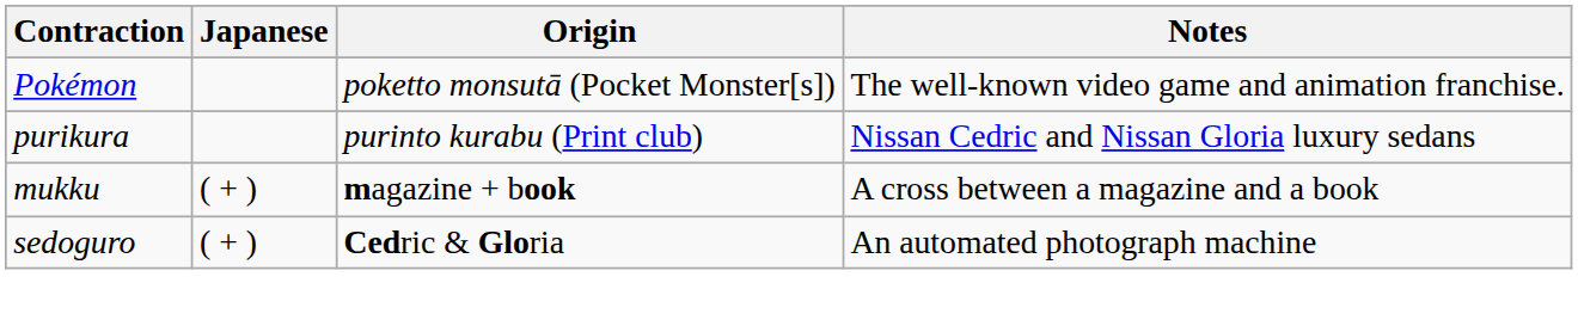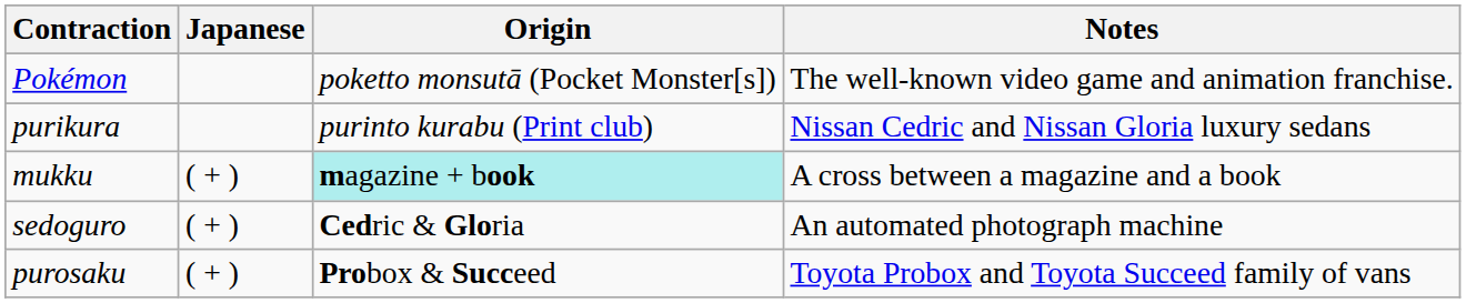 <table class="wikitable">
 <tr>
 <th>Contraction</th>
 <th>Japanese</th>
 <th>Origin</th>
 <th>Notes</th>
 </tr>
 <tr>
 <td><em><a href='#'>Pokémon</a></em></td>
 <td></td>
 <td><em>poketto monsutā</em>  (Pocket Monster[s])</td>
 <td>The well-known video game and animation franchise.</td>
 </tr>
 <tr>
 <td><em>purikura</em></td>
 <td></td>
 <td><em>purinto kurabu</em>  (<a href='#'>Print club</a>)</td>
 <td><a href='#'>Nissan Cedric</a> and <a href='#'>Nissan Gloria</a> luxury sedans</td>
 </tr>
 <tr>
 <td><em>mukku</em></td>
 <td> ( + )</td>
-<td><strong>m</strong>agazine + b<strong>ook</strong></td>
+<td style="background: paleturquoise;"><strong>m</strong>agazine + b<strong>ook</strong></td>
 <td>A cross between a magazine and a book</td>
 </tr>
 <tr>
 <td><em>sedoguro</em></td>
 <td> ( + )</td>
 <td><strong>Ced</strong>ric & <strong>Glo</strong>ria</td>
 <td>An automated photograph machine</td>
 </tr>
+<tr>
+<td><em>purosaku</em></td>
+<td> ( + )</td>
+<td><strong>Pro</strong>box & <strong>Succ</strong>eed</td>
+<td><a href='#'>Toyota Probox</a> and <a href='#'>Toyota Succeed</a> family of vans</td>
+</tr>
 </table>
